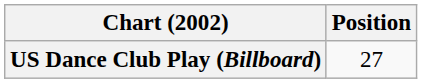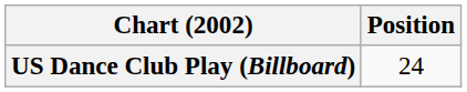 <table class="wikitable plainrowheaders" style="text-align:center">
 <tr>
 <th>Chart (2002)</th>
 <th>Position</th>
 </tr>
 <tr>
 <th scope="row">US Dance Club Play (<em>Billboard</em>)</th>
-<td>27</td>
+<td>24</td>
 </tr>
 </table>
